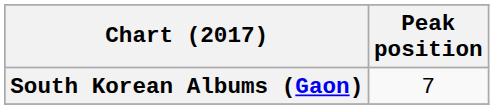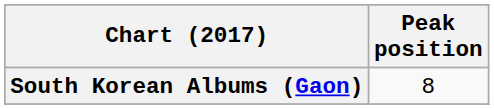 <table class="wikitable plainrowheaders" style="text-align:center">
 <tr>
 <th scope="col">Chart (2017)</th>
 <th scope="col">Peak<br> position</th>
 </tr>
 <tr>
 <th scope="row">South Korean Albums (<a href='#'>Gaon</a>)</th>
-<td>7</td>
+<td>8</td>
 </tr>
 </table>
